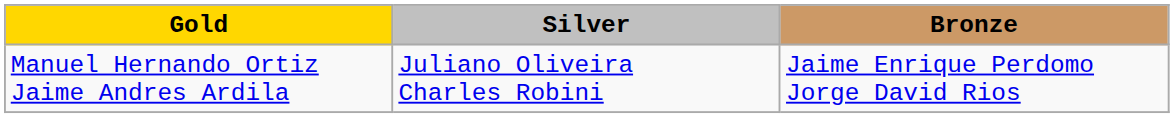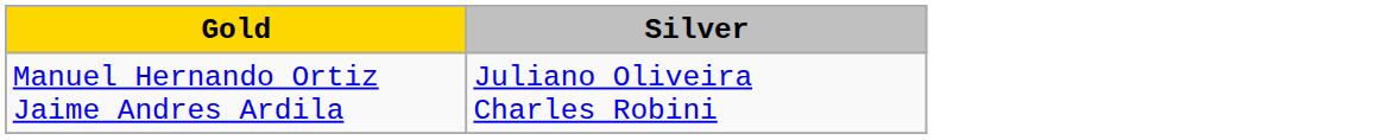 <table class="wikitable" style="text-align:left">
 <tr align="center">
 <td width=200 bgcolor=gold><strong>Gold</strong></td>
 <td width=200 bgcolor=silver><strong>Silver</strong></td>
-<td width=200 bgcolor=CC9966><strong>Bronze</strong></td>
 </tr>
 <tr>
 <td><a href='#'>Manuel Hernando Ortiz</a><br><a href='#'>Jaime Andres Ardila</a><br><em></em></td>
 <td><a href='#'>Juliano Oliveira</a><br><a href='#'>Charles Robini</a><br><em></em></td>
-<td><a href='#'>Jaime Enrique Perdomo</a><br><a href='#'>Jorge David Rios</a><br><em></em></td>
 </tr>
 </table>
